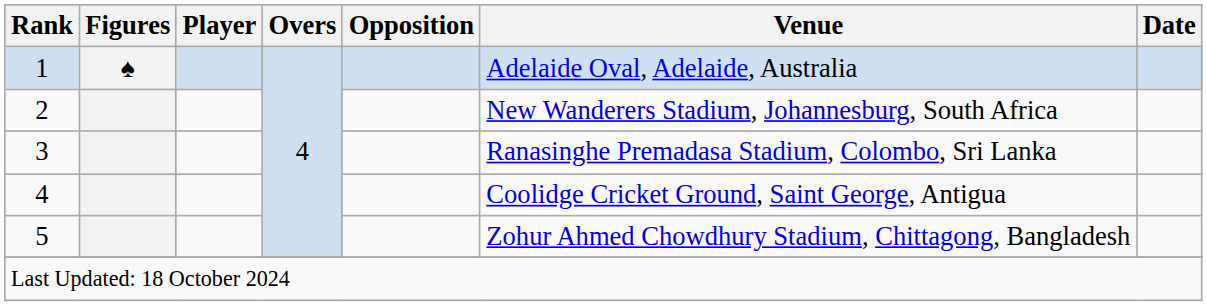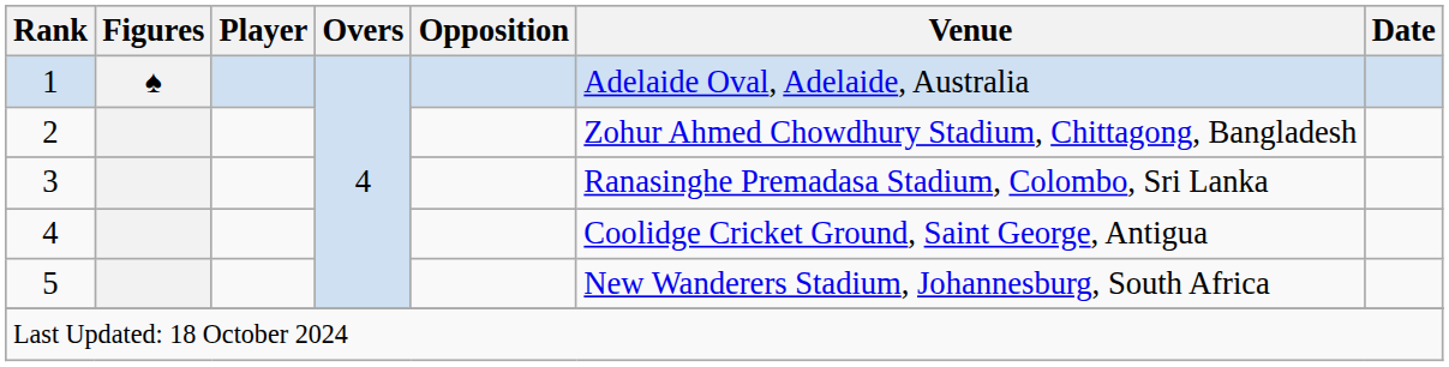 <table class="wikitable plainrowheaders sortable">
 <tr>
 <th scope=col>Rank</th>
 <th scope=col>Figures</th>
 <th scope=col>Player</th>
 <th scope=col>Overs</th>
 <th scope=col>Opposition</th>
 <th scope=col>Venue</th>
 <th scope=col>Date</th>
 </tr>
 <tr bgcolor=#cee0f2>
 <td align=center>1</td>
 <th scope=row style=text-align:center;> ♠</th>
 <td> </td>
 <td align=center rowspan=5>4</td>
 <td></td>
 <td><a href='#'>Adelaide Oval</a>, <a href='#'>Adelaide</a>, Australia</td>
 <td></td>
 </tr>
 <tr>
 <td align=center>2</td>
 <th scope=row style=text-align:center;></th>
 <td></td>
 <td></td>
-<td><a href='#'>New Wanderers Stadium</a>, <a href='#'>Johannesburg</a>, South Africa</td>
+<td><a href='#'>Zohur Ahmed Chowdhury Stadium</a>, <a href='#'>Chittagong</a>, Bangladesh</td>
 <td> </td>
 </tr>
 <tr>
 <td align=center>3</td>
 <th scope=row style=text-align:center;></th>
 <td></td>
 <td></td>
 <td><a href='#'>Ranasinghe Premadasa Stadium</a>, <a href='#'>Colombo</a>, Sri Lanka</td>
 <td> </td>
 </tr>
 <tr>
 <td align=center>4</td>
 <th scope=row style=text-align:center;></th>
 <td></td>
 <td></td>
 <td><a href='#'>Coolidge Cricket Ground</a>, <a href='#'>Saint George</a>, Antigua</td>
 <td></td>
 </tr>
 <tr>
 <td align=center>5</td>
 <th scope=row style=text-align:center;></th>
 <td></td>
 <td></td>
-<td><a href='#'>Zohur Ahmed Chowdhury Stadium</a>, <a href='#'>Chittagong</a>, Bangladesh</td>
+<td><a href='#'>New Wanderers Stadium</a>, <a href='#'>Johannesburg</a>, South Africa</td>
 <td> </td>
 </tr>
 <tr>
 </tr>
 <tr class=sortbottom>
 <td colspan=7><small>Last Updated: 18 October 2024</small></td>
 </tr>
 </table>
